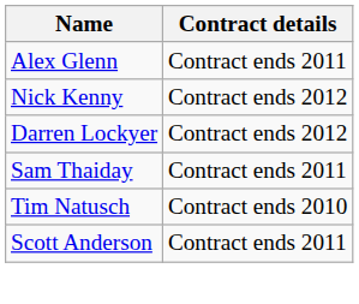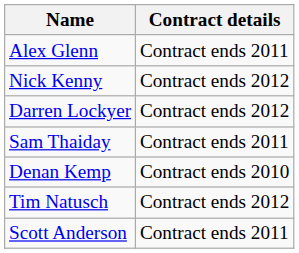 <table class=wikitable>
 <tr>
 <th>Name</th>
 <th>Contract details</th>
 </tr>
 <tr>
 <td><a href='#'>Alex Glenn</a></td>
 <td>Contract ends 2011</td>
 </tr>
 <tr>
 <td><a href='#'>Nick Kenny</a></td>
 <td>Contract ends 2012</td>
 </tr>
 <tr>
 <td><a href='#'>Darren Lockyer</a></td>
 <td>Contract ends 2012</td>
 </tr>
 <tr>
 <td><a href='#'>Sam Thaiday</a></td>
 <td>Contract ends 2011</td>
 </tr>
 <tr>
+<td><a href='#'>Denan Kemp</a></td>
+<td>Contract ends 2010</td>
+</tr>
+<tr>
 <td><a href='#'>Tim Natusch</a></td>
-<td>Contract ends 2010</td>
+<td>Contract ends 2012</td>
 </tr>
 <tr>
 <td><a href='#'>Scott Anderson</a></td>
 <td>Contract ends 2011</td>
 </tr>
 </table>
